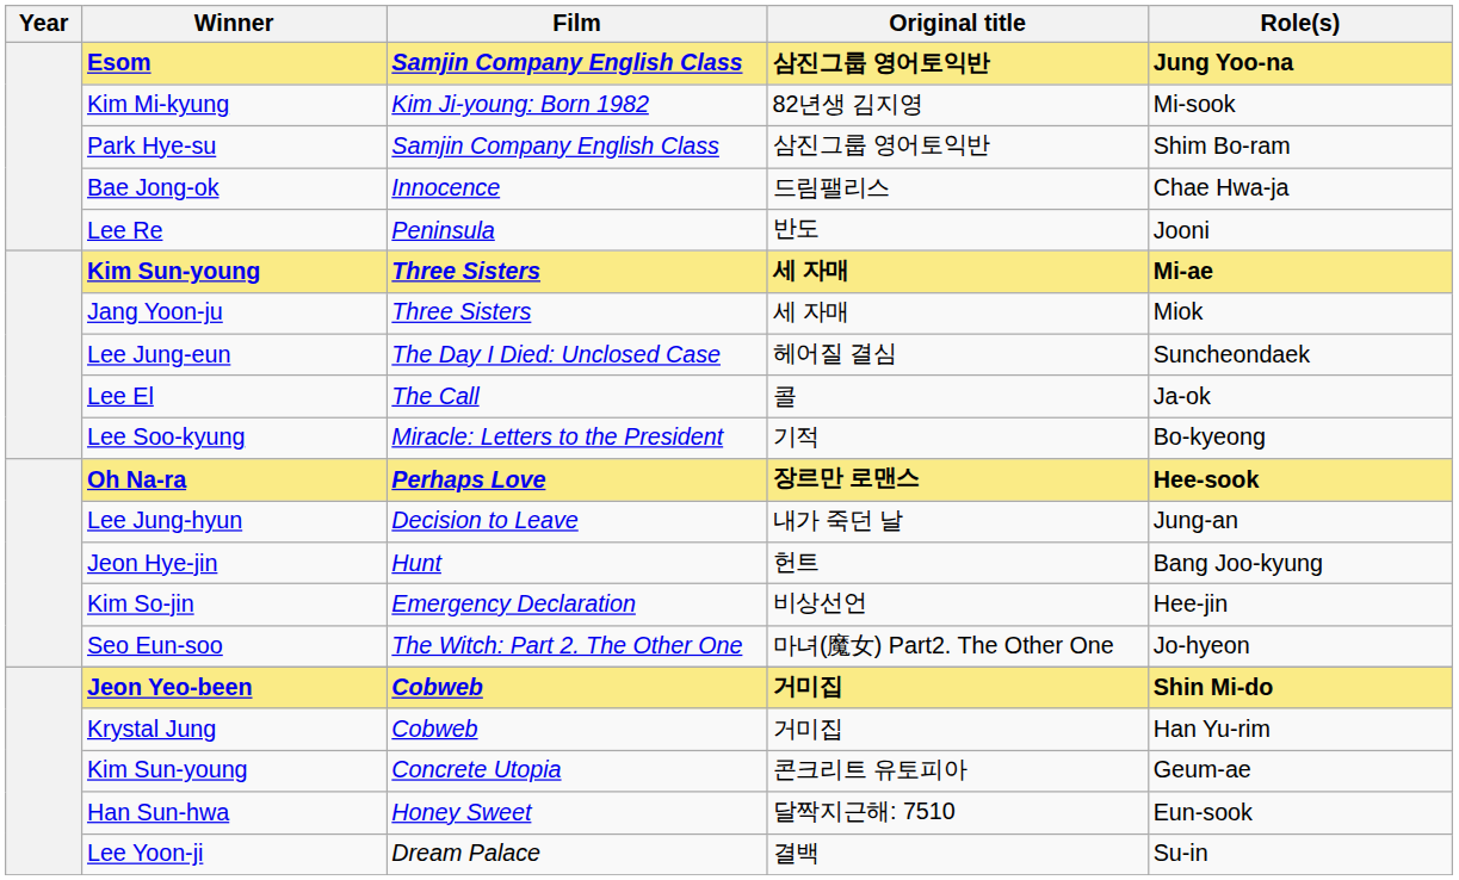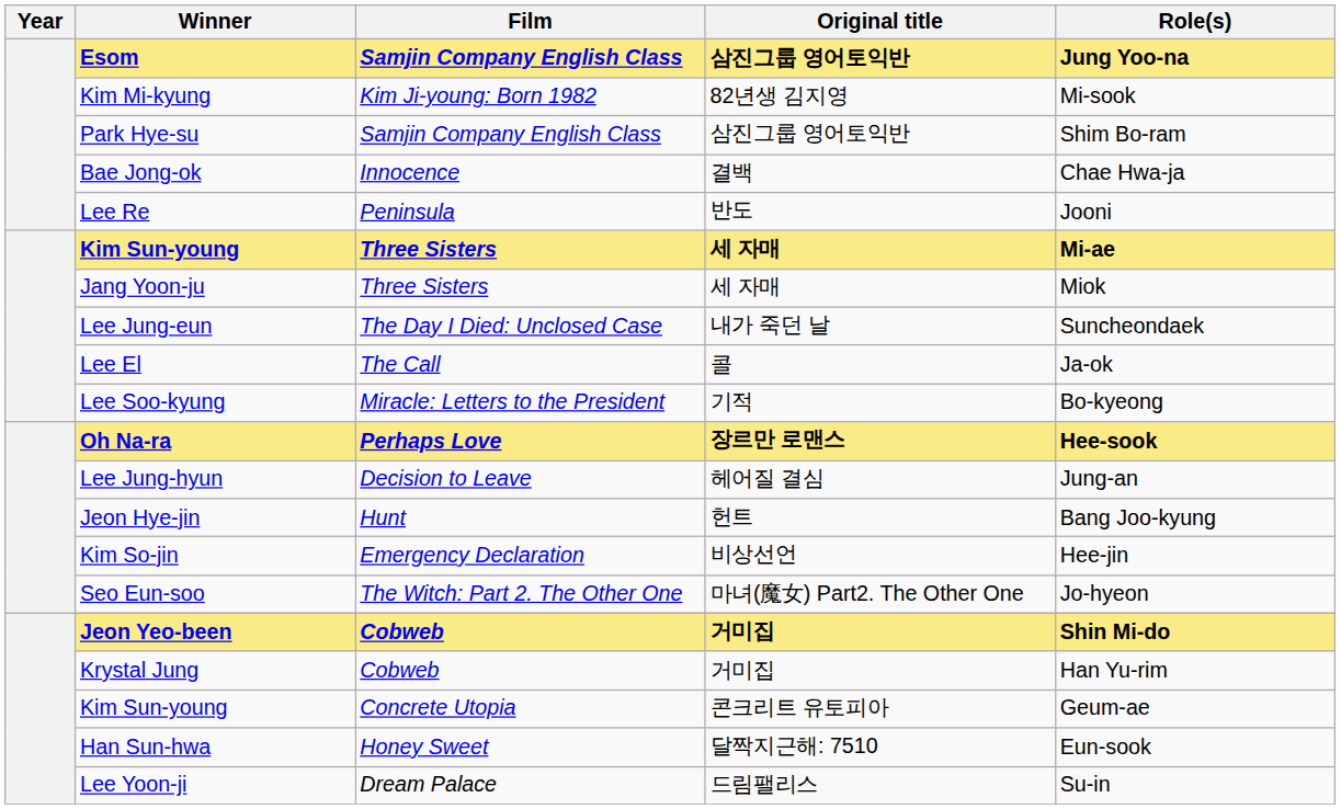 <table class="wikitable">
 <tr>
 <th style="width:5%;">Year</th>
 <th style="width:20%;">Winner</th>
 <th style="width:25%;">Film</th>
 <th style="width:25%;">Original title</th>
 <th style="width:20%;">Role(s)</th>
 </tr>
 <tr>
 <th rowspan="5"></th>
 <td style="background:#FAEB86;"><strong><a href='#'>Esom</a></strong></td>
 <td style="background:#FAEB86;"><strong><em><a href='#'>Samjin Company English Class</a></em></strong></td>
 <td style="background:#FAEB86;"><strong>삼진그룹 영어토익반</strong></td>
 <td style="background:#FAEB86;"><strong>Jung Yoo-na</strong></td>
 </tr>
 <tr>
 <td><a href='#'>Kim Mi-kyung</a></td>
 <td><em><a href='#'>Kim Ji-young: Born 1982</a></em></td>
 <td>82년생 김지영</td>
 <td>Mi-sook</td>
 </tr>
 <tr>
 <td><a href='#'>Park Hye-su</a></td>
 <td><em><a href='#'>Samjin Company English Class</a></em></td>
 <td>삼진그룹 영어토익반</td>
 <td>Shim Bo-ram</td>
 </tr>
 <tr>
 <td><a href='#'>Bae Jong-ok</a></td>
 <td><em><a href='#'>Innocence</a></em></td>
-<td>드림팰리스</td>
+<td>결백</td>
 <td>Chae Hwa-ja</td>
 </tr>
 <tr>
 <td><a href='#'>Lee Re</a></td>
 <td><a href='#'><em>Peninsula</em></a></td>
 <td>반도</td>
 <td>Jooni</td>
 </tr>
 <tr>
 <th rowspan="5"></th>
 <td style="background:#FAEB86;"><strong><a href='#'>Kim Sun-young</a></strong></td>
 <td style="background:#FAEB86;"><strong><em><a href='#'>Three Sisters</a></em></strong></td>
 <td style="background:#FAEB86;"><strong>세 자매</strong></td>
 <td style="background:#FAEB86;"><strong> Mi-ae</strong></td>
 </tr>
 <tr>
 <td><a href='#'>Jang Yoon-ju</a></td>
 <td><em><a href='#'>Three Sisters</a></em></td>
 <td>세 자매</td>
 <td>Miok</td>
 </tr>
 <tr>
 <td><a href='#'>Lee Jung-eun</a></td>
 <td><em><a href='#'>The Day I Died: Unclosed Case</a></em></td>
-<td>헤어질 결심</td>
+<td>내가 죽던 날</td>
 <td>Suncheondaek</td>
 </tr>
 <tr>
 <td><a href='#'>Lee El</a></td>
 <td><em><a href='#'>The Call</a></em></td>
 <td>콜</td>
 <td>Ja-ok</td>
 </tr>
 <tr>
 <td><a href='#'>Lee Soo-kyung</a></td>
 <td><em><a href='#'>Miracle: Letters to the President</a></em></td>
 <td>기적</td>
 <td>Bo-kyeong</td>
 </tr>
 <tr>
 <th rowspan="5"></th>
 <td style="background:#FAEB86;"><strong><a href='#'>Oh Na-ra</a></strong></td>
 <td style="background:#FAEB86;"><strong><em><a href='#'>Perhaps Love</a></em></strong></td>
 <td style="background:#FAEB86;"><strong>장르만 로맨스</strong></td>
 <td style="background:#FAEB86;"><strong>Hee-sook</strong></td>
 </tr>
 <tr>
 <td><a href='#'>Lee Jung-hyun</a></td>
 <td><em><a href='#'>Decision to Leave</a></em></td>
-<td>내가 죽던 날</td>
+<td>헤어질 결심</td>
 <td>Jung-an</td>
 </tr>
 <tr>
 <td><a href='#'>Jeon Hye-jin</a></td>
 <td><em><a href='#'>Hunt</a></em></td>
 <td>헌트</td>
 <td>Bang Joo-kyung</td>
 </tr>
 <tr>
 <td><a href='#'>Kim So-jin</a></td>
 <td><em><a href='#'>Emergency Declaration</a></em></td>
 <td>비상선언</td>
 <td>Hee-jin</td>
 </tr>
 <tr>
 <td><a href='#'>Seo Eun-soo</a></td>
 <td><em><a href='#'>The Witch: Part 2. The Other One</a></em></td>
 <td>마녀(魔女) Part2. The Other One</td>
 <td>Jo-hyeon</td>
 </tr>
 <tr>
 <th rowspan="6"></th>
 </tr>
 <tr style="background:#FAEB86;">
 <td><strong><a href='#'>Jeon Yeo-been</a></strong></td>
 <td><strong><em><a href='#'>Cobweb</a></em></strong></td>
 <td><strong>거미집</strong></td>
 <td><strong>Shin Mi-do</strong></td>
 </tr>
 <tr>
 <td><a href='#'>Krystal Jung</a></td>
 <td><em><a href='#'>Cobweb</a></em></td>
 <td>거미집</td>
 <td>Han Yu-rim</td>
 </tr>
 <tr>
 <td><a href='#'>Kim Sun-young</a></td>
 <td><em><a href='#'>Concrete Utopia</a></em></td>
 <td>콘크리트 유토피아</td>
 <td>Geum-ae</td>
 </tr>
 <tr>
 <td><a href='#'>Han Sun-hwa</a></td>
 <td><em><a href='#'>Honey Sweet</a></em></td>
 <td>달짝지근해: 7510</td>
 <td>Eun-sook</td>
 </tr>
 <tr>
 <td><a href='#'>Lee Yoon-ji</a></td>
 <td><em>Dream Palace</em></td>
-<td>결백</td>
+<td>드림팰리스</td>
 <td>Su-in</td>
 </tr>
 <tr>
 </tr>
 </table>
